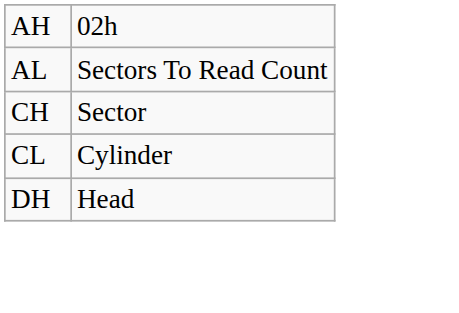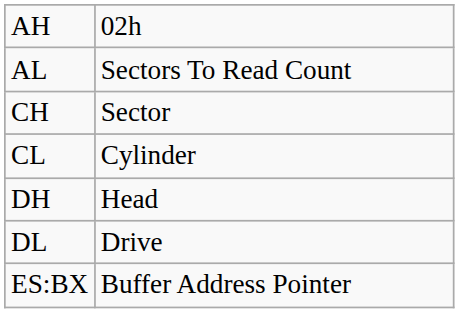 <table class="wikitable">
 <tr>
 <td width="20%">AH</td>
 <td width="80%">02h</td>
 </tr>
 <tr>
 <td width="20%">AL</td>
 <td width="80%">Sectors To Read Count</td>
 </tr>
 <tr>
 <td width="20%">CH</td>
 <td width="80%">Sector</td>
 </tr>
 <tr>
 <td width="20%">CL</td>
 <td width="80%">Cylinder</td>
 </tr>
 <tr>
 <td width="20%">DH</td>
 <td width="80%">Head</td>
 </tr>
+<tr>
+<td width="20%">DL</td>
+<td width="80%">Drive</td>
+</tr>
+<tr>
+<td width="20%">ES:BX</td>
+<td width="80%">Buffer Address Pointer</td>
+</tr>
 </table>
